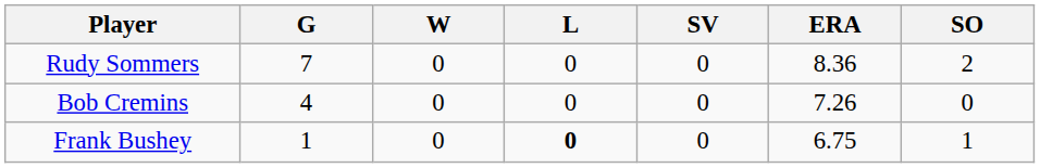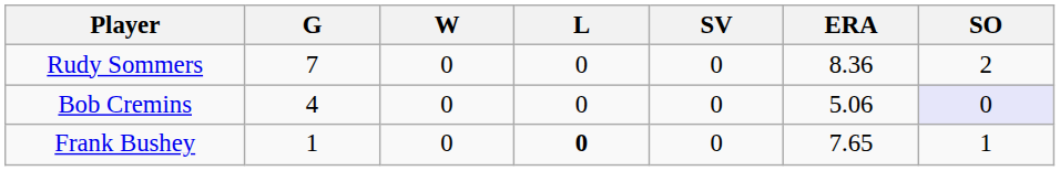 <table class="wikitable sortable">
 <tr>
 <th bgcolor="#DDDDFF" width="16%">Player</th>
 <th bgcolor="#DDDDFF" width="9%">G</th>
 <th bgcolor="#DDDDFF" width="9%">W</th>
 <th bgcolor="#DDDDFF" width="9%">L</th>
 <th bgcolor="#DDDDFF" width="9%">SV</th>
 <th bgcolor="#DDDDFF" width="9%">ERA</th>
 <th bgcolor="#DDDDFF" width="9%">SO</th>
 </tr>
 <tr align="center">
 <td><a href='#'>Rudy Sommers</a></td>
 <td>7</td>
 <td>0</td>
 <td>0</td>
 <td>0</td>
 <td>8.36</td>
 <td>2</td>
 </tr>
 <tr align="center">
 <td><a href='#'>Bob Cremins</a></td>
 <td>4</td>
 <td>0</td>
 <td>0</td>
 <td>0</td>
-<td>7.26</td>
-<td>0</td>
+<td>5.06</td>
+<td style="background: lavender;">0</td>
 </tr>
 <tr align="center">
 <td><a href='#'>Frank Bushey</a></td>
 <td>1</td>
 <td>0</td>
 <td><strong>0</strong></td>
 <td>0</td>
-<td>6.75</td>
+<td>7.65</td>
 <td>1</td>
 </tr>
 </table>
